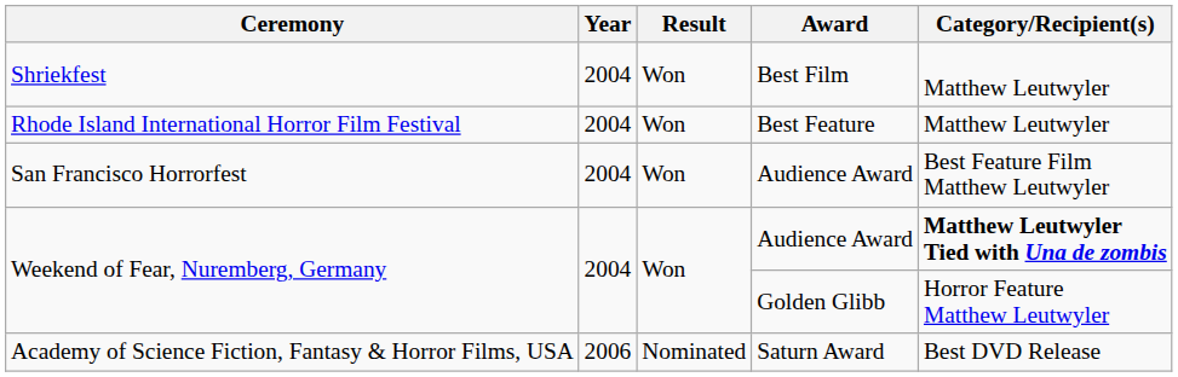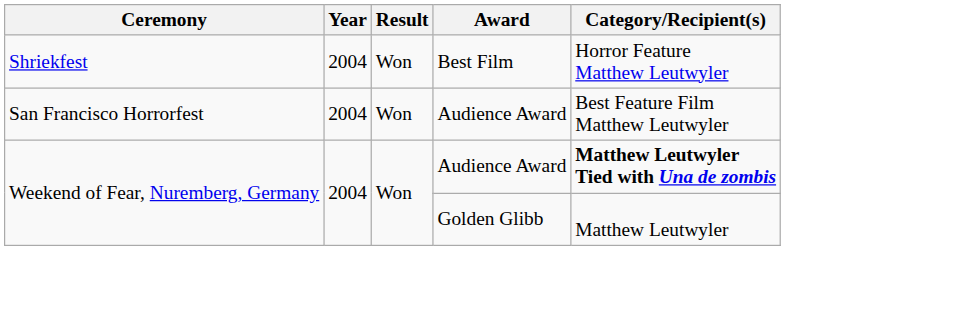 <table class="wikitable">
 <tr>
 <th>Ceremony</th>
 <th>Year</th>
 <th>Result</th>
 <th>Award</th>
 <th>Category/Recipient(s)</th>
 </tr>
 <tr>
 <td><a href='#'>Shriekfest</a></td>
 <td>2004</td>
 <td>Won</td>
 <td>Best Film</td>
-<td><br>Matthew Leutwyler</td>
-</tr>
-<tr>
-<td><a href='#'>Rhode Island International Horror Film Festival</a></td>
-<td>2004</td>
-<td>Won</td>
-<td>Best Feature</td>
-<td>Matthew Leutwyler</td>
+<td>Horror Feature<br><a href='#'>Matthew Leutwyler</a></td>
 </tr>
 <tr>
 <td>San Francisco Horrorfest</td>
 <td>2004</td>
 <td>Won</td>
 <td>Audience Award</td>
 <td>Best Feature Film<br>Matthew Leutwyler</td>
 </tr>
 <tr>
 <td rowspan="2">Weekend of Fear, <a href='#'>Nuremberg, Germany</a></td>
 <td rowspan="2">2004</td>
 <td rowspan="2">Won</td>
 <td>Audience Award</td>
 <td><strong>Matthew Leutwyler<br>Tied with <em><a href='#'>Una de zombis</a></em></strong></td>
 </tr>
 <tr>
 <td>Golden Glibb</td>
-<td>Horror Feature<br><a href='#'>Matthew Leutwyler</a></td>
-</tr>
-<tr>
-<td>Academy of Science Fiction, Fantasy & Horror Films, USA</td>
-<td>2006</td>
-<td>Nominated</td>
-<td>Saturn Award</td>
-<td>Best DVD Release</td>
+<td><br>Matthew Leutwyler</td>
 </tr>
 </table>
